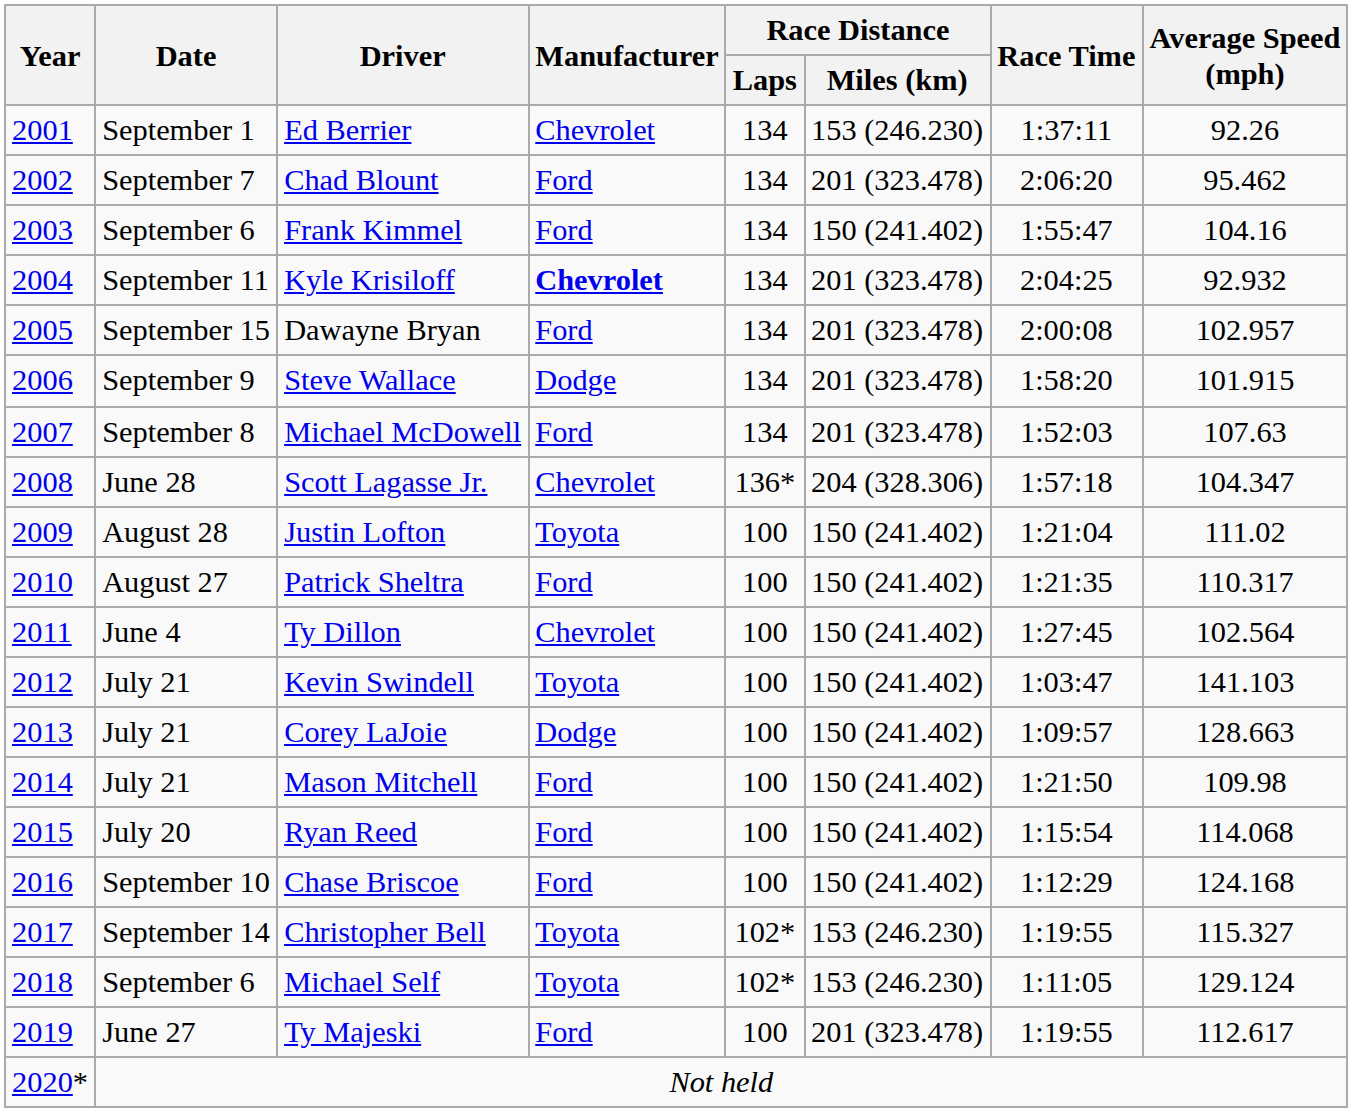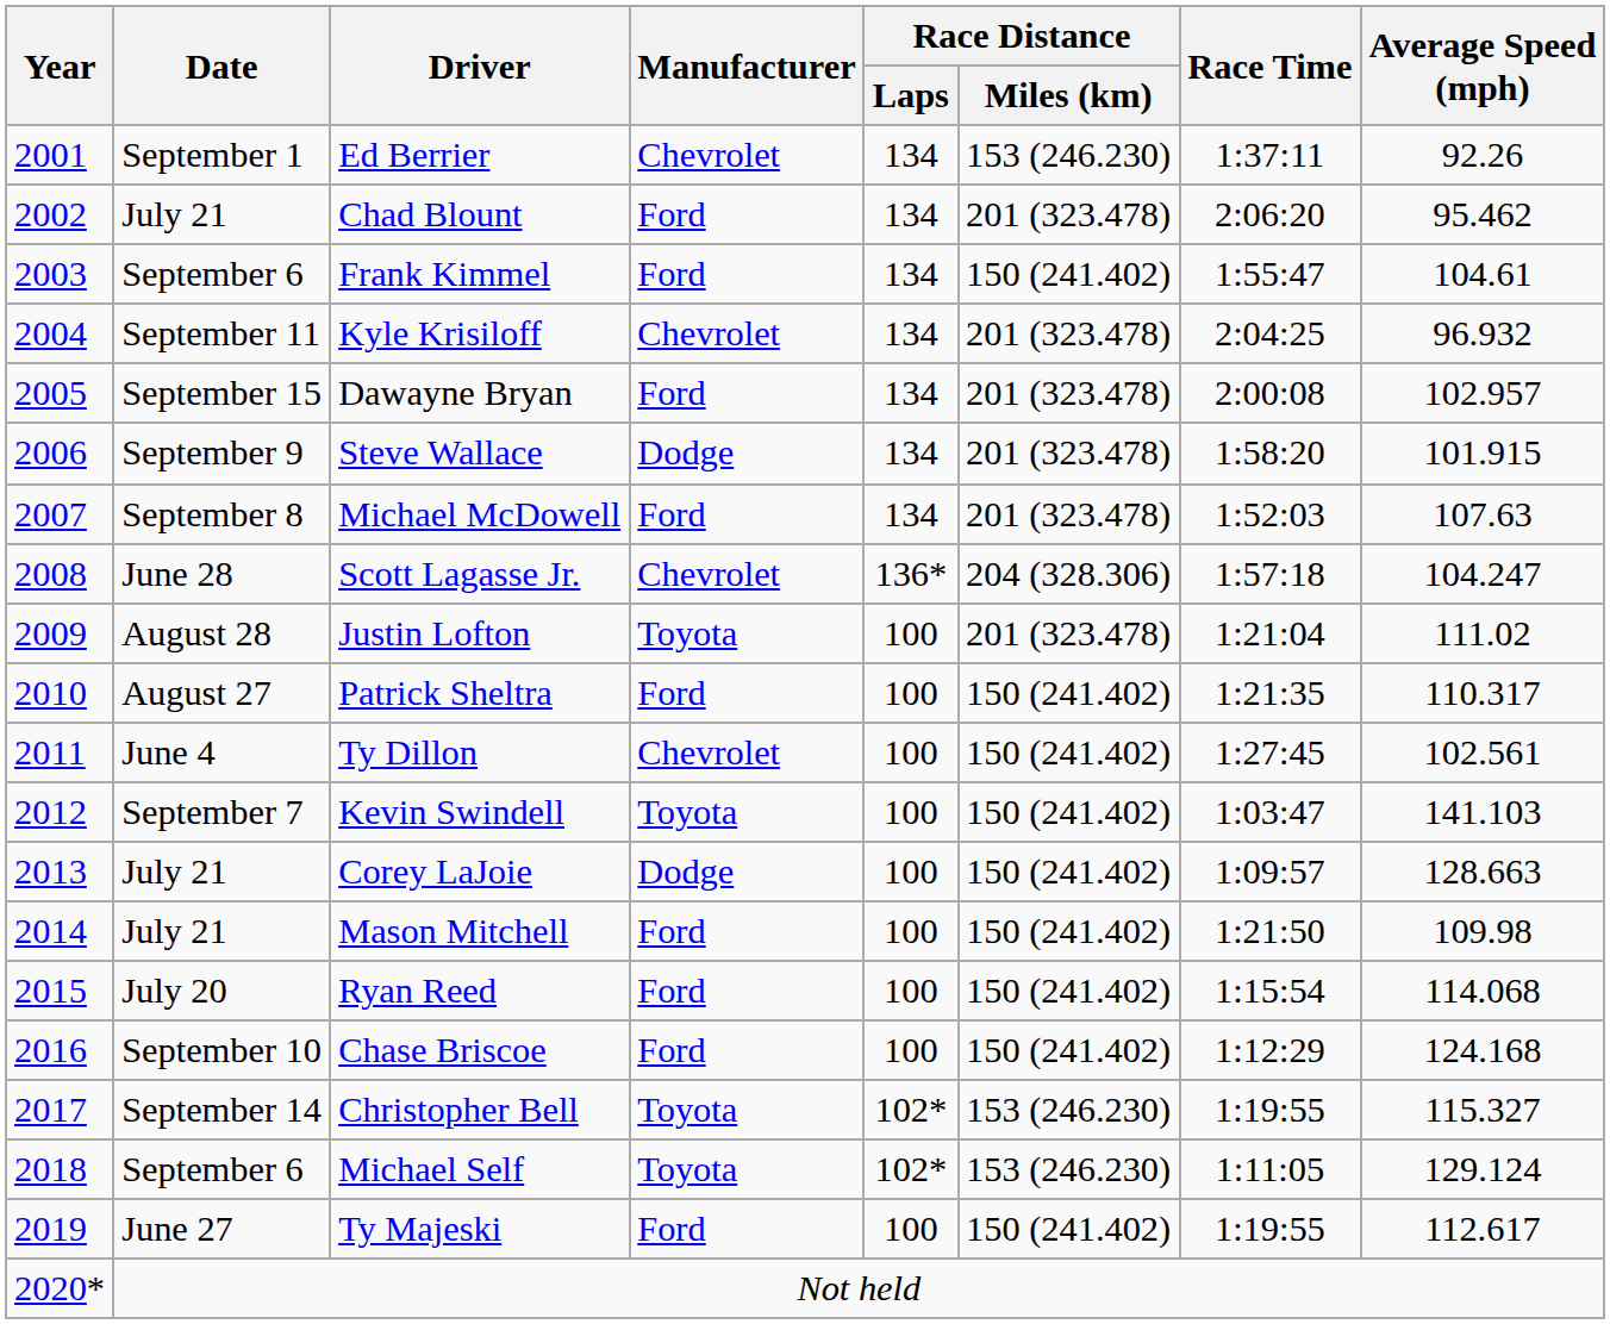 <table class="wikitable" style="font-size: 95%;">
 <tr>
 <th rowspan="2">Year</th>
 <th rowspan="2">Date</th>
 <th rowspan="2">Driver</th>
 <th rowspan="2">Manufacturer</th>
 <th colspan="2">Race Distance</th>
 <th rowspan="2">Race Time</th>
 <th rowspan="2">Average Speed<br>(mph)</th>
 </tr>
 <tr>
 <th>Laps</th>
 <th>Miles (km)</th>
 </tr>
 <tr>
 <td><a href='#'>2001</a></td>
 <td>September 1</td>
 <td><a href='#'>Ed Berrier</a></td>
 <td><a href='#'>Chevrolet</a></td>
 <td align="center">134</td>
 <td align="center">153 (246.230)</td>
 <td align="center">1:37:11</td>
 <td align="center">92.26</td>
 </tr>
 <tr>
 <td><a href='#'>2002</a></td>
-<td>September 7</td>
+<td>July 21</td>
 <td><a href='#'>Chad Blount</a></td>
 <td><a href='#'>Ford</a></td>
 <td align="center">134</td>
 <td align="center">201 (323.478)</td>
 <td align="center">2:06:20</td>
 <td align="center">95.462</td>
 </tr>
 <tr>
 <td><a href='#'>2003</a></td>
 <td>September 6</td>
 <td><a href='#'>Frank Kimmel</a></td>
 <td><a href='#'>Ford</a></td>
 <td align="center">134</td>
 <td align="center">150 (241.402)</td>
 <td align="center">1:55:47</td>
-<td align="center">104.16</td>
+<td align="center">104.61</td>
 </tr>
 <tr>
 <td><a href='#'>2004</a></td>
 <td>September 11</td>
 <td><a href='#'>Kyle Krisiloff</a></td>
-<td><strong><a href='#'>Chevrolet</a></strong></td>
+<td><a href='#'>Chevrolet</a></td>
 <td align="center">134</td>
 <td align="center">201 (323.478)</td>
 <td align="center">2:04:25</td>
-<td align="center">92.932</td>
+<td align="center">96.932</td>
 </tr>
 <tr>
 <td><a href='#'>2005</a></td>
 <td>September 15</td>
 <td>Dawayne Bryan</td>
 <td><a href='#'>Ford</a></td>
 <td align="center">134</td>
 <td align="center">201 (323.478)</td>
 <td align="center">2:00:08</td>
 <td align="center">102.957</td>
 </tr>
 <tr>
 <td><a href='#'>2006</a></td>
 <td>September 9</td>
 <td><a href='#'>Steve Wallace</a></td>
 <td><a href='#'>Dodge</a></td>
 <td align="center">134</td>
 <td align="center">201 (323.478)</td>
 <td align="center">1:58:20</td>
 <td align="center">101.915</td>
 </tr>
 <tr>
 <td><a href='#'>2007</a></td>
 <td>September 8</td>
 <td><a href='#'>Michael McDowell</a></td>
 <td><a href='#'>Ford</a></td>
 <td align="center">134</td>
 <td align="center">201 (323.478)</td>
 <td align="center">1:52:03</td>
 <td align="center">107.63</td>
 </tr>
 <tr>
 <td><a href='#'>2008</a></td>
 <td>June 28</td>
 <td><a href='#'>Scott Lagasse Jr.</a></td>
 <td><a href='#'>Chevrolet</a></td>
 <td align="center">136*</td>
 <td align="center">204 (328.306)</td>
 <td align="center">1:57:18</td>
-<td align="center">104.347</td>
+<td align="center">104.247</td>
 </tr>
 <tr>
 <td><a href='#'>2009</a></td>
 <td>August 28</td>
 <td><a href='#'>Justin Lofton</a></td>
 <td><a href='#'>Toyota</a></td>
 <td align="center">100</td>
-<td align="center">150 (241.402)</td>
+<td align="center">201 (323.478)</td>
 <td align="center">1:21:04</td>
 <td align="center">111.02</td>
 </tr>
 <tr>
 <td><a href='#'>2010</a></td>
 <td>August 27</td>
 <td><a href='#'>Patrick Sheltra</a></td>
 <td><a href='#'>Ford</a></td>
 <td align="center">100</td>
 <td align="center">150 (241.402)</td>
 <td align="center">1:21:35</td>
 <td align="center">110.317</td>
 </tr>
 <tr>
 <td><a href='#'>2011</a></td>
 <td>June 4</td>
 <td><a href='#'>Ty Dillon</a></td>
 <td><a href='#'>Chevrolet</a></td>
 <td align="center">100</td>
 <td align="center">150 (241.402)</td>
 <td align="center">1:27:45</td>
-<td align="center">102.564</td>
+<td align="center">102.561</td>
 </tr>
 <tr>
 <td><a href='#'>2012</a></td>
-<td>July 21</td>
+<td>September 7</td>
 <td><a href='#'>Kevin Swindell</a></td>
 <td><a href='#'>Toyota</a></td>
 <td align="center">100</td>
 <td align="center">150 (241.402)</td>
 <td align="center">1:03:47</td>
 <td align="center">141.103</td>
 </tr>
 <tr>
 <td><a href='#'>2013</a></td>
 <td>July 21</td>
 <td><a href='#'>Corey LaJoie</a></td>
 <td><a href='#'>Dodge</a></td>
 <td align="center">100</td>
 <td align="center">150 (241.402)</td>
 <td align="center">1:09:57</td>
 <td align="center">128.663</td>
 </tr>
 <tr>
 <td><a href='#'>2014</a></td>
 <td>July 21</td>
 <td><a href='#'>Mason Mitchell</a></td>
 <td><a href='#'>Ford</a></td>
 <td align="center">100</td>
 <td align="center">150 (241.402)</td>
 <td align="center">1:21:50</td>
 <td align="center">109.98</td>
 </tr>
 <tr>
 <td><a href='#'>2015</a></td>
 <td>July 20</td>
 <td><a href='#'>Ryan Reed</a></td>
 <td><a href='#'>Ford</a></td>
 <td align="center">100</td>
 <td align="center">150 (241.402)</td>
 <td align="center">1:15:54</td>
 <td align="center">114.068</td>
 </tr>
 <tr>
 <td><a href='#'>2016</a></td>
 <td>September 10</td>
 <td><a href='#'>Chase Briscoe</a></td>
 <td><a href='#'>Ford</a></td>
 <td align="center">100</td>
 <td align="center">150 (241.402)</td>
 <td align="center">1:12:29</td>
 <td align="center">124.168</td>
 </tr>
 <tr>
 <td><a href='#'>2017</a></td>
 <td>September 14</td>
 <td><a href='#'>Christopher Bell</a></td>
 <td><a href='#'>Toyota</a></td>
 <td align="center">102*</td>
 <td align="center">153 (246.230)</td>
 <td align="center">1:19:55</td>
 <td align="center">115.327</td>
 </tr>
 <tr>
 <td><a href='#'>2018</a></td>
 <td>September 6</td>
 <td><a href='#'>Michael Self</a></td>
 <td><a href='#'>Toyota</a></td>
 <td align="center">102*</td>
 <td align="center">153 (246.230)</td>
 <td align="center">1:11:05</td>
 <td align="center">129.124</td>
 </tr>
 <tr>
 <td><a href='#'>2019</a></td>
 <td>June 27</td>
 <td><a href='#'>Ty Majeski</a></td>
 <td><a href='#'>Ford</a></td>
 <td align="center">100</td>
-<td align="center">201 (323.478)</td>
+<td align="center">150 (241.402)</td>
 <td align="center">1:19:55</td>
 <td align="center">112.617</td>
 </tr>
 <tr>
 <td><a href='#'>2020</a>*</td>
 <td colspan=10 align=center><em>Not held</em></td>
 </tr>
 </table>
